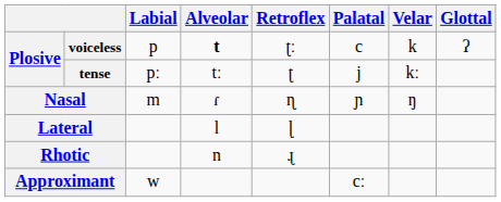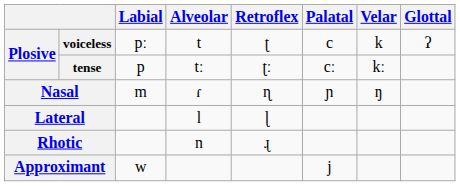 <table class="wikitable IPA" style="text-align: center;">
 <tr>
 <th colspan="2"></th>
 <th><a href='#'>Labial</a></th>
 <th><a href='#'>Alveolar</a></th>
 <th><a href='#'>Retroflex</a></th>
 <th><a href='#'>Palatal</a></th>
 <th><a href='#'>Velar</a></th>
 <th><a href='#'>Glottal</a></th>
 </tr>
 <tr>
 <th rowspan="2"><a href='#'>Plosive</a></th>
 <th><small>voiceless</small></th>
-<td>p</td>
-<td><strong>t</strong></td>
-<td>ʈː</td>
+<td>pː</td>
+<td>t</td>
+<td>ʈ</td>
 <td>c</td>
 <td>k</td>
 <td>ʔ</td>
 </tr>
 <tr>
 <th><small>tense</small></th>
-<td>pː</td>
+<td>p</td>
 <td>tː</td>
-<td>ʈ</td>
-<td>j</td>
+<td>ʈː</td>
+<td>cː</td>
 <td>kː</td>
 <td></td>
 </tr>
 <tr>
 <th colspan="2"><a href='#'>Nasal</a></th>
 <td>m</td>
 <td>ɾ</td>
 <td colspan="1">ɳ</td>
 <td>ɲ</td>
 <td>ŋ</td>
 <td></td>
 </tr>
 <tr>
 <th colspan="2"><a href='#'>Lateral</a></th>
 <td colspan="1"></td>
 <td>l</td>
 <td colspan="1">ɭ</td>
 <td colspan="1"></td>
 <td colspan="1"></td>
 <td></td>
 </tr>
 <tr>
 <th colspan="2"><a href='#'>Rhotic</a></th>
 <td colspan="1"></td>
 <td>n</td>
 <td colspan="1">ɻ</td>
 <td colspan="1"></td>
 <td colspan="1"></td>
 <td></td>
 </tr>
 <tr>
 <th colspan="2"><a href='#'>Approximant</a></th>
 <td>w</td>
 <td colspan="1"></td>
 <td colspan="1"></td>
-<td>cː</td>
+<td>j</td>
 <td></td>
 <td></td>
 </tr>
 </table>
